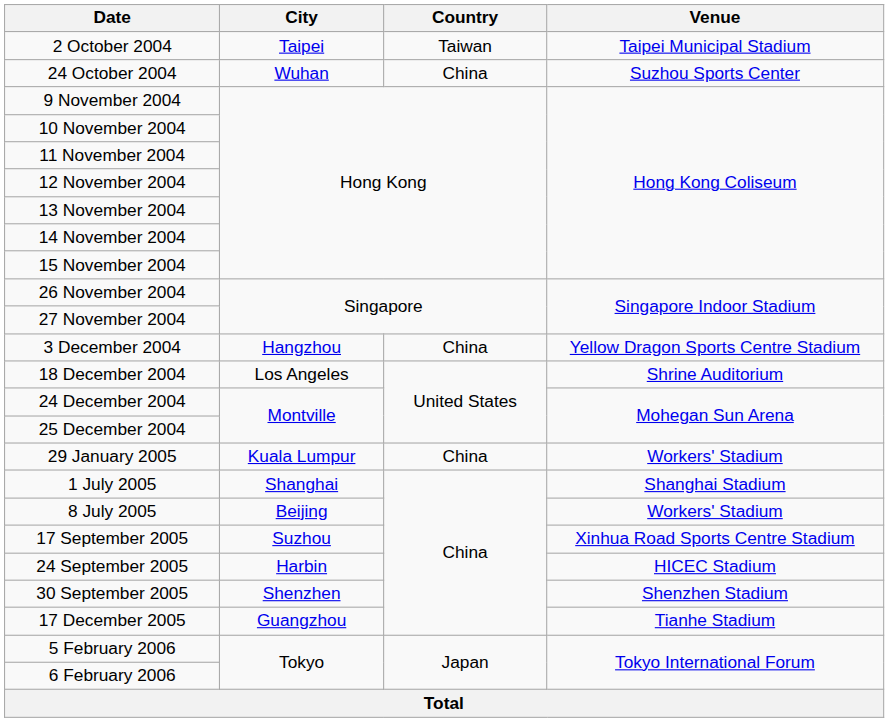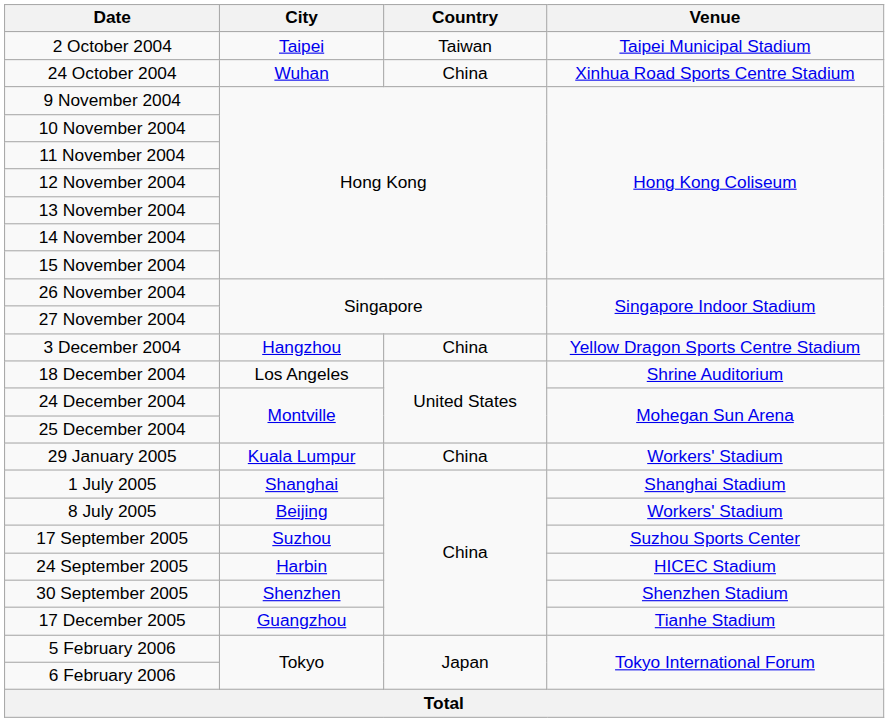 <table class="wikitable" style="text-align:center;">
 <tr>
 <th scope="col" style="width:12em;">Date</th>
 <th scope="col" style="width:9em;">City</th>
 <th scope="col" style="width:9em;">Country</th>
 <th scope="col" style="width:19em;">Venue</th>
 </tr>
 <tr>
 <td>2 October 2004</td>
 <td><a href='#'>Taipei</a></td>
 <td>Taiwan</td>
 <td><a href='#'>Taipei Municipal Stadium</a></td>
 </tr>
 <tr>
 <td>24 October 2004</td>
 <td><a href='#'>Wuhan</a></td>
 <td>China</td>
-<td><a href='#'>Suzhou Sports Center</a></td>
+<td><a href='#'>Xinhua Road Sports Centre Stadium</a></td>
 </tr>
 <tr>
 <td>9 November 2004</td>
 <td colspan="2" rowspan="7">Hong Kong</td>
 <td rowspan="7"><a href='#'>Hong Kong Coliseum</a></td>
 </tr>
 <tr>
 <td>10 November 2004</td>
 </tr>
 <tr>
 <td>11 November 2004</td>
 </tr>
 <tr>
 <td>12 November 2004</td>
 </tr>
 <tr>
 <td>13 November 2004</td>
 </tr>
 <tr>
 <td>14 November 2004</td>
 </tr>
 <tr>
 <td>15 November 2004</td>
 </tr>
 <tr>
 <td>26 November 2004</td>
 <td colspan="2" rowspan="2">Singapore</td>
 <td rowspan="2"><a href='#'>Singapore Indoor Stadium</a></td>
 </tr>
 <tr>
 <td>27 November 2004</td>
 </tr>
 <tr>
 <td>3 December 2004</td>
 <td><a href='#'>Hangzhou</a></td>
 <td>China</td>
 <td><a href='#'>Yellow Dragon Sports Centre Stadium</a></td>
 </tr>
 <tr>
 <td>18 December 2004</td>
 <td>Los Angeles</td>
 <td rowspan="3">United States</td>
 <td><a href='#'>Shrine Auditorium</a></td>
 </tr>
 <tr>
 <td>24 December 2004</td>
 <td rowspan="2"><a href='#'>Montville</a></td>
 <td rowspan="2"><a href='#'>Mohegan Sun Arena</a></td>
 </tr>
 <tr>
 <td>25 December 2004</td>
 </tr>
 <tr>
 <td>29 January 2005</td>
 <td><a href='#'>Kuala Lumpur</a></td>
 <td>China</td>
 <td><a href='#'>Workers' Stadium</a></td>
 </tr>
 <tr>
 <td>1 July 2005</td>
 <td><a href='#'>Shanghai</a></td>
 <td rowspan="6">China</td>
 <td><a href='#'>Shanghai Stadium</a></td>
 </tr>
 <tr>
 <td>8 July 2005</td>
 <td><a href='#'>Beijing</a></td>
 <td><a href='#'>Workers' Stadium</a></td>
 </tr>
 <tr>
 <td>17 September 2005</td>
 <td><a href='#'>Suzhou</a></td>
-<td><a href='#'>Xinhua Road Sports Centre Stadium</a></td>
+<td><a href='#'>Suzhou Sports Center</a></td>
 </tr>
 <tr>
 <td>24 September 2005</td>
 <td><a href='#'>Harbin</a></td>
 <td><a href='#'>HICEC Stadium</a></td>
 </tr>
 <tr>
 <td>30 September 2005</td>
 <td><a href='#'>Shenzhen</a></td>
 <td><a href='#'>Shenzhen Stadium</a></td>
 </tr>
 <tr>
 <td>17 December 2005</td>
 <td><a href='#'>Guangzhou</a></td>
 <td><a href='#'>Tianhe Stadium</a></td>
 </tr>
 <tr>
 <td>5 February 2006</td>
 <td rowspan="2">Tokyo</td>
 <td rowspan="2">Japan</td>
 <td rowspan="2"><a href='#'>Tokyo International Forum</a></td>
 </tr>
 <tr>
 <td>6 February 2006</td>
 </tr>
 <tr>
 <th colspan="4">Total</th>
 </tr>
 </table>
